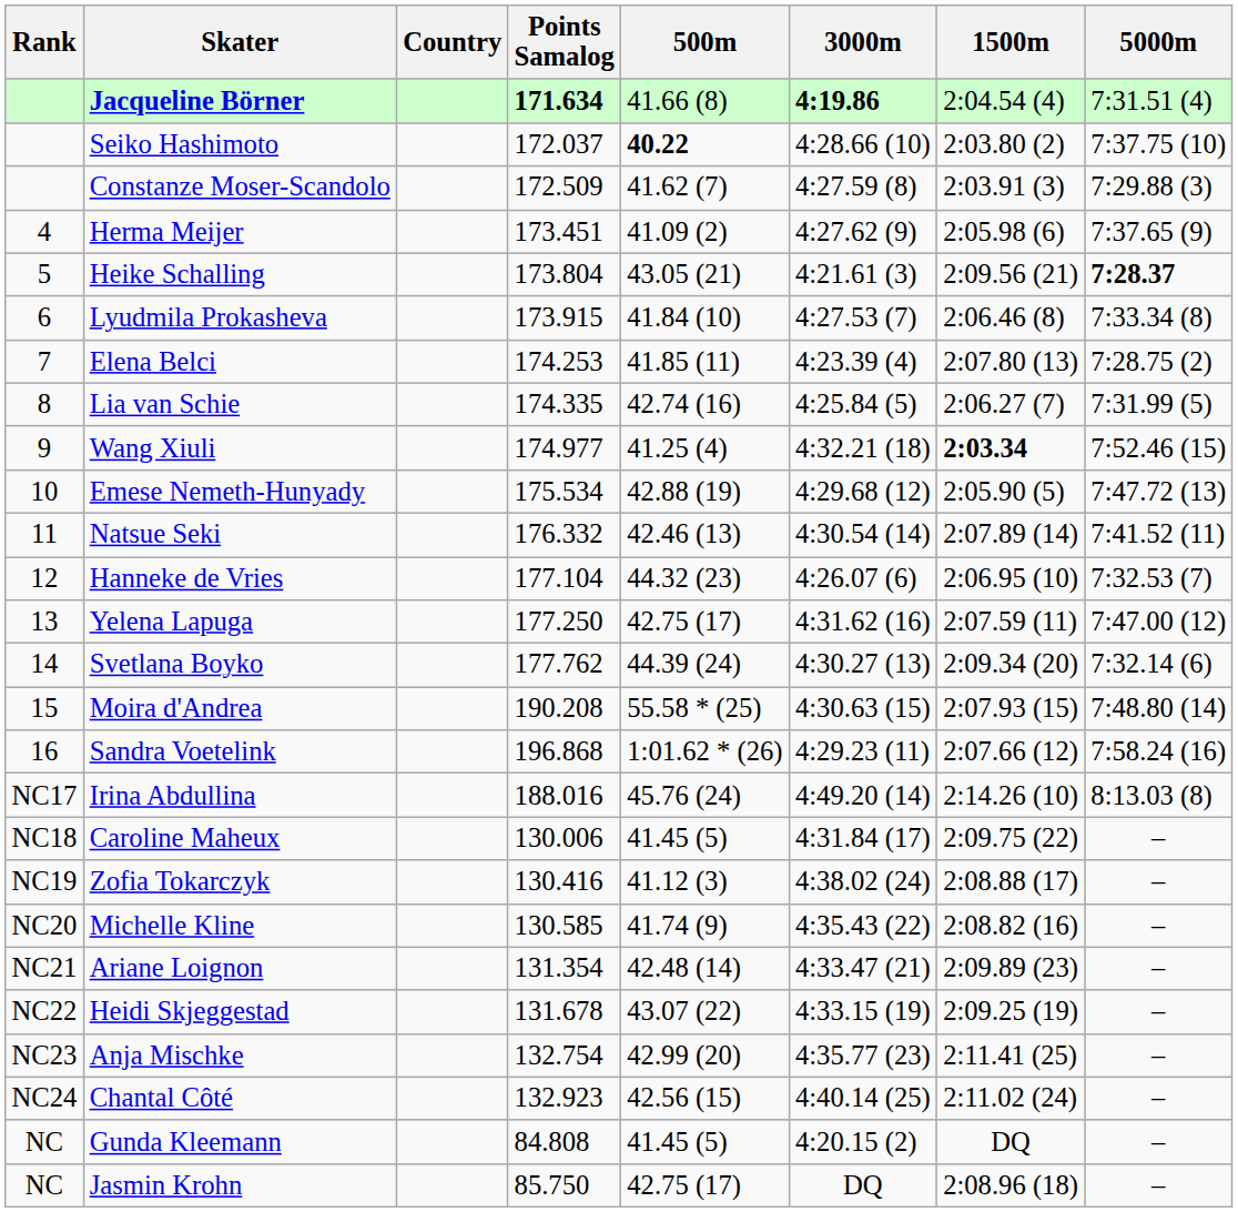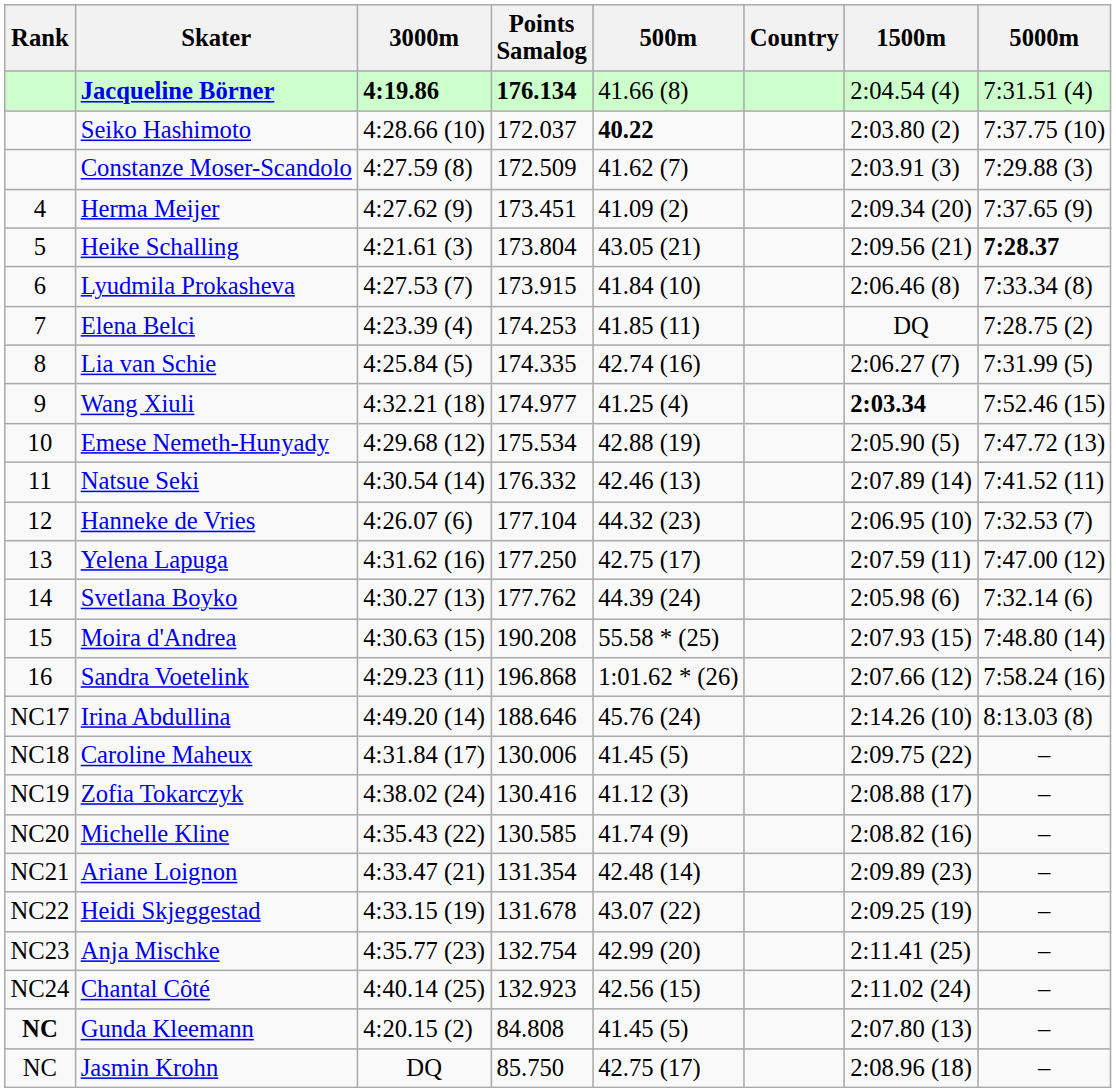 <table class="wikitable sortable" style="text-align:left">
 <tr>
 <th>Rank</th>
 <th>Skater</th>
-<th>Country</th>
+<th>3000m</th>
 <th>Points <br> Samalog</th>
 <th>500m</th>
-<th>3000m</th>
+<th>Country</th>
 <th>1500m</th>
 <th>5000m</th>
 </tr>
 <tr bgcolor=ccffcc>
 <td style="text-align:center"></td>
 <td><strong><a href='#'>Jacqueline Börner</a></strong></td>
+<td><strong>4:19.86</strong> </td>
+<td><strong>176.134</strong></td>
+<td>41.66 (8)</td>
 <td></td>
-<td><strong>171.634</strong></td>
-<td>41.66 (8)</td>
-<td><strong>4:19.86</strong> </td>
 <td>2:04.54 (4)</td>
 <td>7:31.51 (4)</td>
 </tr>
 <tr>
 <td style="text-align:center"></td>
 <td><a href='#'>Seiko Hashimoto</a></td>
-<td></td>
+<td>4:28.66 (10)</td>
 <td>172.037</td>
 <td><strong>40.22</strong> </td>
-<td>4:28.66 (10)</td>
+<td></td>
 <td>2:03.80 (2)</td>
 <td>7:37.75 (10)</td>
 </tr>
 <tr>
 <td style="text-align:center"></td>
 <td><a href='#'>Constanze Moser-Scandolo</a></td>
-<td></td>
+<td>4:27.59 (8)</td>
 <td>172.509</td>
 <td>41.62 (7)</td>
-<td>4:27.59 (8)</td>
+<td></td>
 <td>2:03.91 (3)</td>
 <td>7:29.88 (3)</td>
 </tr>
 <tr>
 <td style="text-align:center">4</td>
 <td><a href='#'>Herma Meijer</a></td>
-<td></td>
+<td>4:27.62 (9)</td>
 <td>173.451</td>
 <td>41.09 (2)</td>
-<td>4:27.62 (9)</td>
-<td>2:05.98 (6)</td>
+<td></td>
+<td>2:09.34 (20)</td>
 <td>7:37.65 (9)</td>
 </tr>
 <tr>
 <td style="text-align:center">5</td>
 <td><a href='#'>Heike Schalling</a></td>
-<td></td>
+<td>4:21.61 (3)</td>
 <td>173.804</td>
 <td>43.05 (21)</td>
-<td>4:21.61 (3)</td>
+<td></td>
 <td>2:09.56 (21)</td>
 <td><strong>7:28.37</strong> </td>
 </tr>
 <tr>
 <td style="text-align:center">6</td>
 <td><a href='#'>Lyudmila Prokasheva</a></td>
-<td></td>
+<td>4:27.53 (7)</td>
 <td>173.915</td>
 <td>41.84 (10)</td>
-<td>4:27.53 (7)</td>
+<td></td>
 <td>2:06.46 (8)</td>
 <td>7:33.34 (8)</td>
 </tr>
 <tr>
 <td style="text-align:center">7</td>
 <td><a href='#'>Elena Belci</a></td>
-<td></td>
+<td>4:23.39 (4)</td>
 <td>174.253</td>
 <td>41.85 (11)</td>
-<td>4:23.39 (4)</td>
-<td>2:07.80 (13)</td>
+<td></td>
+<td style="text-align:center">DQ</td>
 <td>7:28.75 (2)</td>
 </tr>
 <tr>
 <td style="text-align:center">8</td>
 <td><a href='#'>Lia van Schie</a></td>
-<td></td>
+<td>4:25.84 (5)</td>
 <td>174.335</td>
 <td>42.74 (16)</td>
-<td>4:25.84 (5)</td>
+<td></td>
 <td>2:06.27 (7)</td>
 <td>7:31.99 (5)</td>
 </tr>
 <tr>
 <td style="text-align:center">9</td>
 <td><a href='#'>Wang Xiuli</a></td>
-<td></td>
+<td>4:32.21 (18)</td>
 <td>174.977</td>
 <td>41.25 (4)</td>
-<td>4:32.21 (18)</td>
+<td></td>
 <td><strong>2:03.34</strong> </td>
 <td>7:52.46 (15)</td>
 </tr>
 <tr>
 <td style="text-align:center">10</td>
 <td><a href='#'>Emese Nemeth-Hunyady</a></td>
-<td></td>
+<td>4:29.68 (12)</td>
 <td>175.534</td>
 <td>42.88 (19)</td>
-<td>4:29.68 (12)</td>
+<td></td>
 <td>2:05.90 (5)</td>
 <td>7:47.72 (13)</td>
 </tr>
 <tr>
 <td style="text-align:center">11</td>
 <td><a href='#'>Natsue Seki</a></td>
-<td></td>
+<td>4:30.54 (14)</td>
 <td>176.332</td>
 <td>42.46 (13)</td>
-<td>4:30.54 (14)</td>
+<td></td>
 <td>2:07.89 (14)</td>
 <td>7:41.52 (11)</td>
 </tr>
 <tr>
 <td style="text-align:center">12</td>
 <td><a href='#'>Hanneke de Vries</a></td>
-<td></td>
+<td>4:26.07 (6)</td>
 <td>177.104</td>
 <td>44.32 (23)</td>
-<td>4:26.07 (6)</td>
+<td></td>
 <td>2:06.95 (10)</td>
 <td>7:32.53 (7)</td>
 </tr>
 <tr>
 <td style="text-align:center">13</td>
 <td><a href='#'>Yelena Lapuga</a></td>
-<td></td>
+<td>4:31.62 (16)</td>
 <td>177.250</td>
 <td>42.75 (17)</td>
-<td>4:31.62 (16)</td>
+<td></td>
 <td>2:07.59 (11)</td>
 <td>7:47.00 (12)</td>
 </tr>
 <tr>
 <td style="text-align:center">14</td>
 <td><a href='#'>Svetlana Boyko</a></td>
-<td></td>
+<td>4:30.27 (13)</td>
 <td>177.762</td>
 <td>44.39 (24)</td>
-<td>4:30.27 (13)</td>
-<td>2:09.34 (20)</td>
+<td></td>
+<td>2:05.98 (6)</td>
 <td>7:32.14 (6)</td>
 </tr>
 <tr>
 <td style="text-align:center">15</td>
 <td><a href='#'>Moira d'Andrea</a></td>
-<td></td>
+<td>4:30.63 (15)</td>
 <td>190.208</td>
 <td>55.58 * (25)</td>
-<td>4:30.63 (15)</td>
+<td></td>
 <td>2:07.93 (15)</td>
 <td>7:48.80 (14)</td>
 </tr>
 <tr>
 <td style="text-align:center">16</td>
 <td><a href='#'>Sandra Voetelink</a></td>
-<td></td>
+<td>4:29.23 (11)</td>
 <td>196.868</td>
 <td>1:01.62 * (26)</td>
-<td>4:29.23 (11)</td>
+<td></td>
 <td>2:07.66 (12)</td>
 <td>7:58.24 (16)</td>
 </tr>
 <tr>
 <td style="text-align:center">NC17</td>
 <td><a href='#'>Irina Abdullina</a></td>
+<td>4:49.20 (14)</td>
+<td>188.646</td>
+<td>45.76 (24)</td>
 <td></td>
-<td>188.016</td>
-<td>45.76 (24)</td>
-<td>4:49.20 (14)</td>
 <td>2:14.26 (10)</td>
 <td>8:13.03 (8)</td>
 </tr>
 <tr>
 <td style="text-align:center">NC18</td>
 <td><a href='#'>Caroline Maheux</a></td>
-<td></td>
+<td>4:31.84 (17)</td>
 <td>130.006</td>
 <td>41.45 (5)</td>
-<td>4:31.84 (17)</td>
+<td></td>
 <td>2:09.75 (22)</td>
 <td style="text-align:center">–</td>
 </tr>
 <tr>
 <td style="text-align:center">NC19</td>
 <td><a href='#'>Zofia Tokarczyk</a></td>
-<td></td>
+<td>4:38.02 (24)</td>
 <td>130.416</td>
 <td>41.12 (3)</td>
-<td>4:38.02 (24)</td>
+<td></td>
 <td>2:08.88 (17)</td>
 <td style="text-align:center">–</td>
 </tr>
 <tr>
 <td style="text-align:center">NC20</td>
 <td><a href='#'>Michelle Kline</a></td>
-<td></td>
+<td>4:35.43 (22)</td>
 <td>130.585</td>
 <td>41.74 (9)</td>
-<td>4:35.43 (22)</td>
+<td></td>
 <td>2:08.82 (16)</td>
 <td style="text-align:center">–</td>
 </tr>
 <tr>
 <td style="text-align:center">NC21</td>
 <td><a href='#'>Ariane Loignon</a></td>
-<td></td>
+<td>4:33.47 (21)</td>
 <td>131.354</td>
 <td>42.48 (14)</td>
-<td>4:33.47 (21)</td>
+<td></td>
 <td>2:09.89 (23)</td>
 <td style="text-align:center">–</td>
 </tr>
 <tr>
 <td style="text-align:center">NC22</td>
 <td><a href='#'>Heidi Skjeggestad</a></td>
-<td></td>
+<td>4:33.15 (19)</td>
 <td>131.678</td>
 <td>43.07 (22)</td>
-<td>4:33.15 (19)</td>
+<td></td>
 <td>2:09.25 (19)</td>
 <td style="text-align:center">–</td>
 </tr>
 <tr>
 <td style="text-align:center">NC23</td>
 <td><a href='#'>Anja Mischke</a></td>
-<td></td>
+<td>4:35.77 (23)</td>
 <td>132.754</td>
 <td>42.99 (20)</td>
-<td>4:35.77 (23)</td>
+<td></td>
 <td>2:11.41 (25)</td>
 <td style="text-align:center">–</td>
 </tr>
 <tr>
 <td style="text-align:center">NC24</td>
 <td><a href='#'>Chantal Côté</a></td>
-<td></td>
+<td>4:40.14 (25)</td>
 <td>132.923</td>
 <td>42.56 (15)</td>
-<td>4:40.14 (25)</td>
+<td></td>
 <td>2:11.02 (24)</td>
 <td style="text-align:center">–</td>
 </tr>
 <tr>
-<td style="text-align:center">NC</td>
+<td style="text-align:center"><strong>NC</strong></td>
 <td><a href='#'>Gunda Kleemann</a></td>
-<td></td>
+<td>4:20.15 (2)</td>
 <td>84.808</td>
 <td>41.45 (5)</td>
-<td>4:20.15 (2)</td>
-<td style="text-align:center">DQ</td>
+<td></td>
+<td>2:07.80 (13)</td>
 <td style="text-align:center">–</td>
 </tr>
 <tr>
 <td style="text-align:center">NC</td>
 <td><a href='#'>Jasmin Krohn</a></td>
-<td></td>
+<td style="text-align:center">DQ</td>
 <td>85.750</td>
 <td>42.75 (17)</td>
-<td style="text-align:center">DQ</td>
+<td></td>
 <td>2:08.96 (18)</td>
 <td style="text-align:center">–</td>
 </tr>
 </table>
